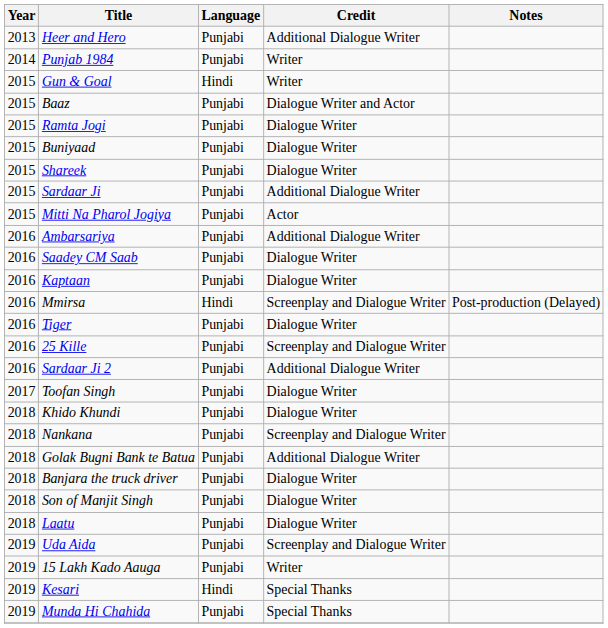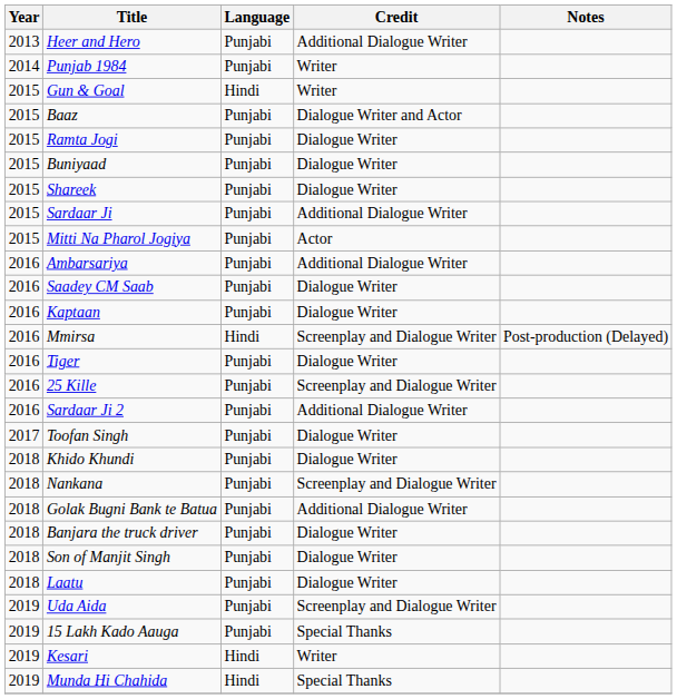 <table class="wikitable sortable">
 <tr>
 <th>Year</th>
 <th>Title</th>
 <th>Language</th>
 <th>Credit</th>
 <th>Notes</th>
 </tr>
 <tr>
 <td>2013</td>
 <td><em><a href='#'>Heer and Hero</a></em></td>
 <td>Punjabi</td>
 <td>Additional Dialogue Writer</td>
 <td></td>
 </tr>
 <tr>
 <td>2014</td>
 <td><em><a href='#'>Punjab 1984</a></em></td>
 <td>Punjabi</td>
 <td>Writer</td>
 <td></td>
 </tr>
 <tr>
 <td>2015</td>
 <td><em><a href='#'>Gun & Goal</a></em></td>
 <td>Hindi</td>
 <td>Writer</td>
 <td></td>
 </tr>
 <tr>
 <td>2015</td>
 <td><em>Baaz</em></td>
 <td>Punjabi</td>
 <td>Dialogue Writer and Actor</td>
 <td></td>
 </tr>
 <tr>
 <td>2015</td>
 <td><em><a href='#'>Ramta Jogi</a></em></td>
 <td>Punjabi</td>
 <td>Dialogue Writer</td>
 <td></td>
 </tr>
 <tr>
 <td>2015</td>
 <td><em>Buniyaad</em></td>
 <td>Punjabi</td>
 <td>Dialogue Writer</td>
 <td></td>
 </tr>
 <tr>
 <td>2015</td>
 <td><em><a href='#'>Shareek</a></em></td>
 <td>Punjabi</td>
 <td>Dialogue Writer</td>
 <td></td>
 </tr>
 <tr>
 <td>2015</td>
 <td><em><a href='#'>Sardaar Ji</a></em></td>
 <td>Punjabi</td>
 <td>Additional Dialogue Writer</td>
 <td></td>
 </tr>
 <tr>
 <td>2015</td>
 <td><em><a href='#'>Mitti Na Pharol Jogiya</a></em></td>
 <td>Punjabi</td>
 <td>Actor</td>
 <td></td>
 </tr>
 <tr>
 <td>2016</td>
 <td><em><a href='#'>Ambarsariya</a></em></td>
 <td>Punjabi</td>
 <td>Additional Dialogue Writer</td>
 <td></td>
 </tr>
 <tr>
 <td>2016</td>
 <td><em><a href='#'>Saadey CM Saab</a></em></td>
 <td>Punjabi</td>
 <td>Dialogue Writer</td>
 <td></td>
 </tr>
 <tr>
 <td>2016</td>
 <td><em><a href='#'>Kaptaan</a></em></td>
 <td>Punjabi</td>
 <td>Dialogue Writer</td>
 <td></td>
 </tr>
 <tr>
 <td>2016</td>
 <td><em>Mmirsa</em></td>
 <td>Hindi</td>
 <td>Screenplay and Dialogue Writer</td>
 <td>Post-production (Delayed)</td>
 </tr>
 <tr>
 <td>2016</td>
 <td><em><a href='#'>Tiger</a></em></td>
 <td>Punjabi</td>
 <td>Dialogue Writer</td>
 <td></td>
 </tr>
 <tr>
 <td>2016</td>
 <td><em><a href='#'>25 Kille</a></em></td>
 <td>Punjabi</td>
 <td>Screenplay and Dialogue Writer</td>
 <td></td>
 </tr>
 <tr>
 <td>2016</td>
 <td><em><a href='#'>Sardaar Ji 2</a></em></td>
 <td>Punjabi</td>
 <td>Additional Dialogue Writer</td>
 <td></td>
 </tr>
 <tr>
 <td>2017</td>
 <td><em>Toofan Singh</em></td>
 <td>Punjabi</td>
 <td>Dialogue Writer</td>
 <td></td>
 </tr>
 <tr>
 <td>2018</td>
 <td><em>Khido Khundi</em></td>
 <td>Punjabi</td>
 <td>Dialogue Writer</td>
 <td></td>
 </tr>
 <tr>
 <td>2018</td>
 <td><em>Nankana</em></td>
 <td>Punjabi</td>
 <td>Screenplay and Dialogue Writer</td>
 <td></td>
 </tr>
 <tr>
 <td>2018</td>
 <td><em>Golak Bugni Bank te Batua</em></td>
 <td>Punjabi</td>
 <td>Additional Dialogue Writer</td>
 <td></td>
 </tr>
 <tr>
 <td>2018</td>
 <td><em>Banjara the truck driver</em></td>
 <td>Punjabi</td>
 <td>Dialogue Writer</td>
 <td></td>
 </tr>
 <tr>
 <td>2018</td>
 <td><em>Son of Manjit Singh</em></td>
 <td>Punjabi</td>
 <td>Dialogue Writer</td>
 <td></td>
 </tr>
 <tr>
 <td>2018</td>
 <td><em><a href='#'>Laatu</a></em></td>
 <td>Punjabi</td>
 <td>Dialogue Writer</td>
 <td></td>
 </tr>
 <tr>
 <td>2019</td>
 <td><em><a href='#'>Uda Aida</a></em></td>
 <td>Punjabi</td>
 <td>Screenplay and Dialogue Writer</td>
 <td></td>
 </tr>
 <tr>
 <td>2019</td>
 <td><em>15 Lakh Kado Aauga</em></td>
 <td>Punjabi</td>
-<td>Writer</td>
+<td>Special Thanks</td>
 <td></td>
 </tr>
 <tr>
 <td>2019</td>
 <td><em><a href='#'>Kesari</a></em></td>
 <td>Hindi</td>
-<td>Special Thanks</td>
+<td>Writer</td>
 <td></td>
 </tr>
 <tr>
 <td>2019</td>
 <td><em><a href='#'>Munda Hi Chahida</a></em></td>
-<td>Punjabi</td>
+<td>Hindi</td>
 <td>Special Thanks</td>
 <td></td>
 </tr>
 <tr>
 </tr>
 </table>
